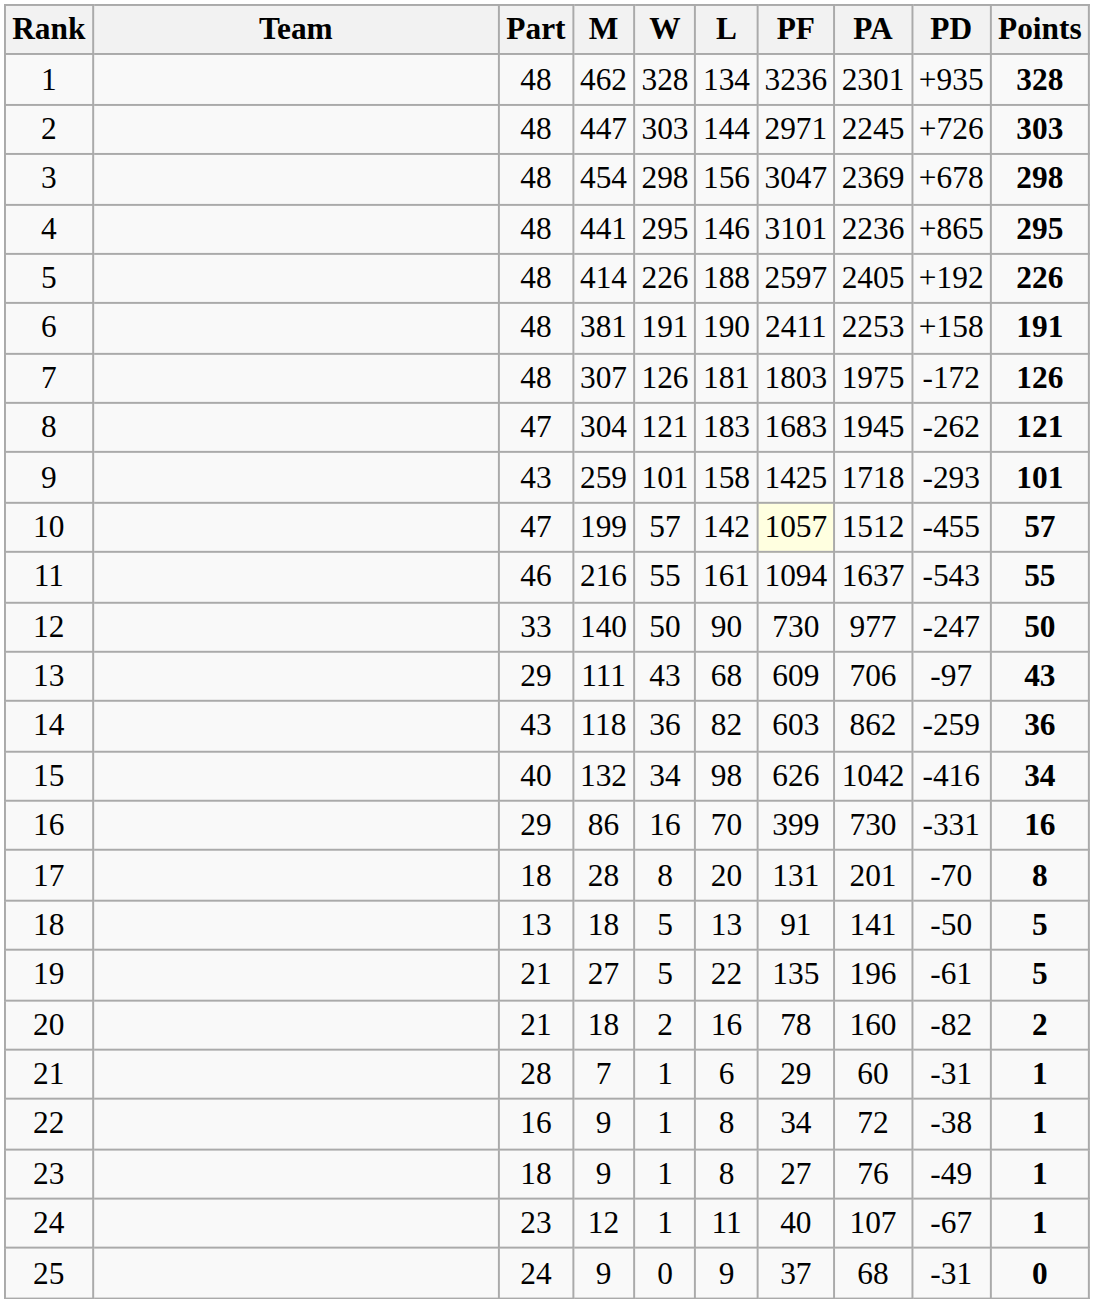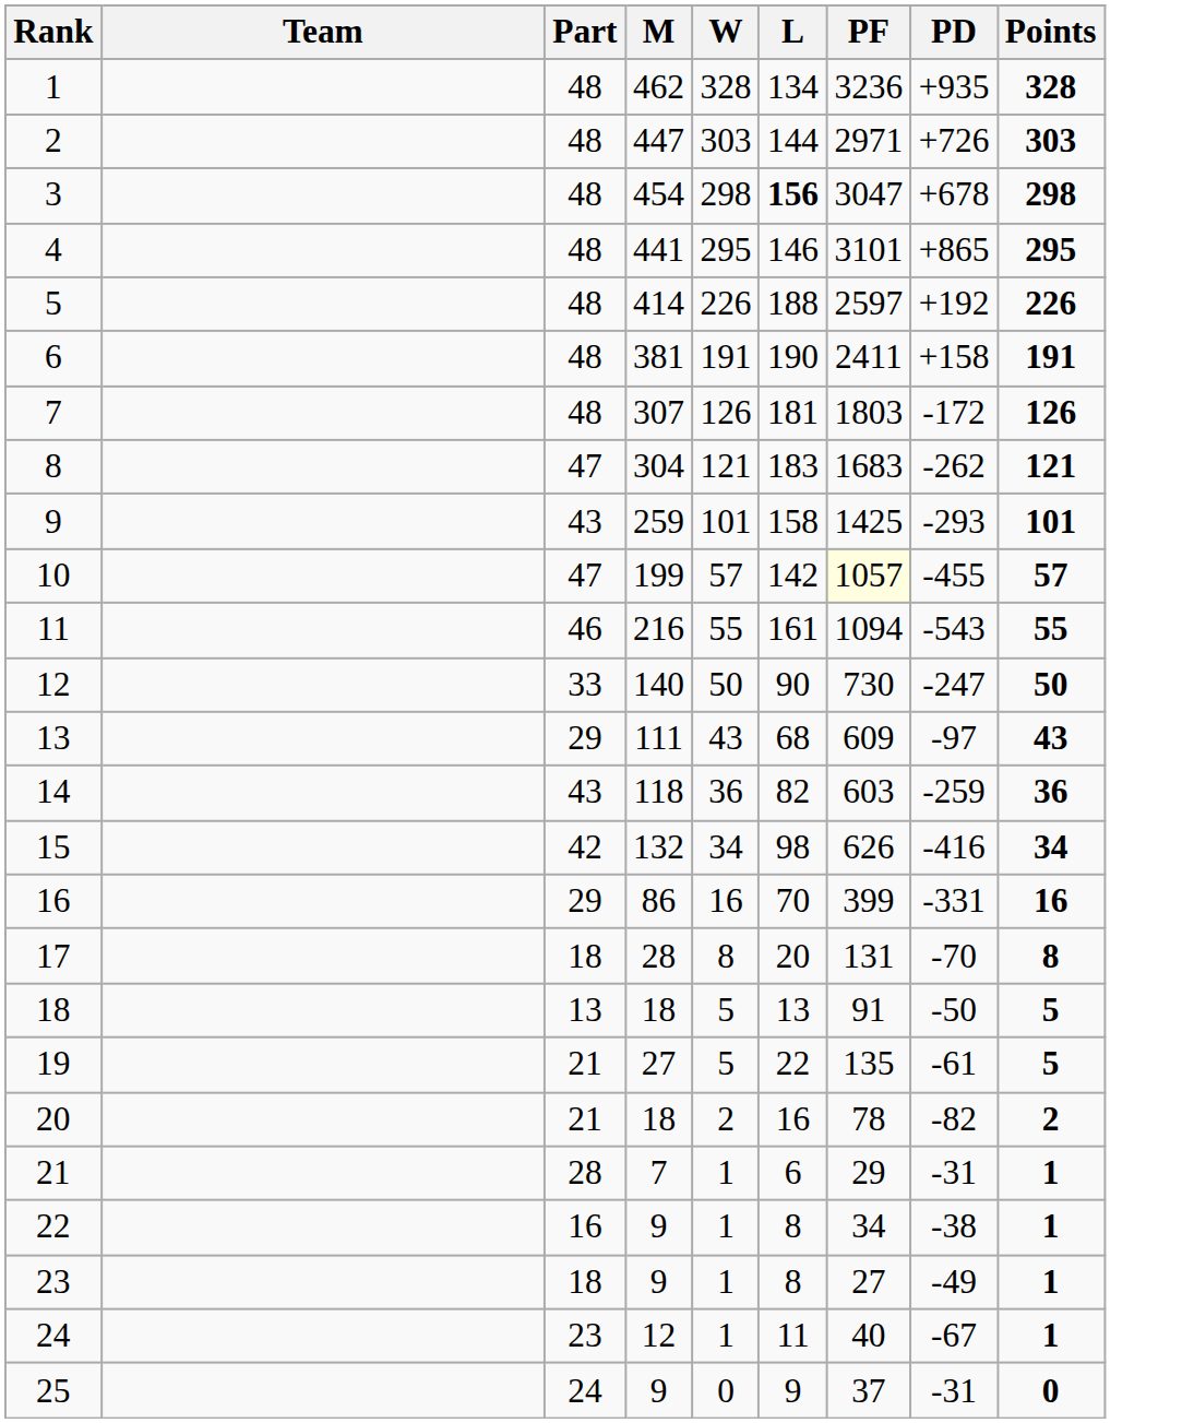 <table class="wikitable sortable" style="text-align:center">
 <tr>
 <th>Rank</th>
 <th width=200>Team</th>
 <th>Part</th>
 <th>M</th>
 <th>W</th>
 <th>L</th>
 <th>PF</th>
-<th>PA</th>
 <th>PD</th>
 <th>Points</th>
 </tr>
 <tr>
 <td>1</td>
 <td align=left></td>
 <td>48</td>
 <td>462</td>
 <td>328</td>
 <td>134</td>
 <td>3236</td>
-<td>2301</td>
 <td>+935</td>
 <td><strong>328</strong></td>
 </tr>
 <tr>
 <td>2</td>
 <td align=left></td>
 <td>48</td>
 <td>447</td>
 <td>303</td>
 <td>144</td>
 <td>2971</td>
-<td>2245</td>
 <td>+726</td>
 <td><strong>303</strong></td>
 </tr>
 <tr>
 <td>3</td>
 <td align=left></td>
 <td>48</td>
 <td>454</td>
 <td>298</td>
-<td>156</td>
+<td><strong>156</strong></td>
 <td>3047</td>
-<td>2369</td>
 <td>+678</td>
 <td><strong>298</strong></td>
 </tr>
 <tr>
 <td>4</td>
 <td align=left></td>
 <td>48</td>
 <td>441</td>
 <td>295</td>
 <td>146</td>
 <td>3101</td>
-<td>2236</td>
 <td>+865</td>
 <td><strong>295</strong></td>
 </tr>
 <tr>
 <td>5</td>
 <td align=left></td>
 <td>48</td>
 <td>414</td>
 <td>226</td>
 <td>188</td>
 <td>2597</td>
-<td>2405</td>
 <td>+192</td>
 <td><strong>226</strong></td>
 </tr>
 <tr>
 <td>6</td>
 <td align=left></td>
 <td>48</td>
 <td>381</td>
 <td>191</td>
 <td>190</td>
 <td>2411</td>
-<td>2253</td>
 <td>+158</td>
 <td><strong>191</strong></td>
 </tr>
 <tr>
 <td>7</td>
 <td align=left></td>
 <td>48</td>
 <td>307</td>
 <td>126</td>
 <td>181</td>
 <td>1803</td>
-<td>1975</td>
 <td>-172</td>
 <td><strong>126</strong></td>
 </tr>
 <tr>
 <td>8</td>
 <td align=left></td>
 <td>47</td>
 <td>304</td>
 <td>121</td>
 <td>183</td>
 <td>1683</td>
-<td>1945</td>
 <td>-262</td>
 <td><strong>121</strong></td>
 </tr>
 <tr>
 <td>9</td>
 <td align=left></td>
 <td>43</td>
 <td>259</td>
 <td>101</td>
 <td>158</td>
 <td>1425</td>
-<td>1718</td>
 <td>-293</td>
 <td><strong>101</strong></td>
 </tr>
 <tr>
 <td>10</td>
 <td align=left></td>
 <td>47</td>
 <td>199</td>
 <td>57</td>
 <td>142</td>
 <td style="background: lightyellow;">1057</td>
-<td>1512</td>
 <td>-455</td>
 <td><strong>57</strong></td>
 </tr>
 <tr>
 <td>11</td>
 <td align=left></td>
 <td>46</td>
 <td>216</td>
 <td>55</td>
 <td>161</td>
 <td>1094</td>
-<td>1637</td>
 <td>-543</td>
 <td><strong>55</strong></td>
 </tr>
 <tr>
 <td>12</td>
 <td align=left></td>
 <td>33</td>
 <td>140</td>
 <td>50</td>
 <td>90</td>
 <td>730</td>
-<td>977</td>
 <td>-247</td>
 <td><strong>50</strong></td>
 </tr>
 <tr>
 <td>13</td>
 <td align=left></td>
 <td>29</td>
 <td>111</td>
 <td>43</td>
 <td>68</td>
 <td>609</td>
-<td>706</td>
 <td>-97</td>
 <td><strong>43</strong></td>
 </tr>
 <tr>
 <td>14</td>
 <td align=left></td>
 <td>43</td>
 <td>118</td>
 <td>36</td>
 <td>82</td>
 <td>603</td>
-<td>862</td>
 <td>-259</td>
 <td><strong>36</strong></td>
 </tr>
 <tr>
 <td>15</td>
 <td align=left></td>
-<td>40</td>
+<td>42</td>
 <td>132</td>
 <td>34</td>
 <td>98</td>
 <td>626</td>
-<td>1042</td>
 <td>-416</td>
 <td><strong>34</strong></td>
 </tr>
 <tr>
 <td>16</td>
 <td align=left></td>
 <td>29</td>
 <td>86</td>
 <td>16</td>
 <td>70</td>
 <td>399</td>
-<td>730</td>
 <td>-331</td>
 <td><strong>16</strong></td>
 </tr>
 <tr>
 <td>17</td>
 <td align=left></td>
 <td>18</td>
 <td>28</td>
 <td>8</td>
 <td>20</td>
 <td>131</td>
-<td>201</td>
 <td>-70</td>
 <td><strong>8</strong></td>
 </tr>
 <tr>
 <td>18</td>
 <td align=left></td>
 <td>13</td>
 <td>18</td>
 <td>5</td>
 <td>13</td>
 <td>91</td>
-<td>141</td>
 <td>-50</td>
 <td><strong>5</strong></td>
 </tr>
 <tr>
 <td>19</td>
 <td align=left></td>
 <td>21</td>
 <td>27</td>
 <td>5</td>
 <td>22</td>
 <td>135</td>
-<td>196</td>
 <td>-61</td>
 <td><strong>5</strong></td>
 </tr>
 <tr>
 <td>20</td>
 <td align=left></td>
 <td>21</td>
 <td>18</td>
 <td>2</td>
 <td>16</td>
 <td>78</td>
-<td>160</td>
 <td>-82</td>
 <td><strong>2</strong></td>
 </tr>
 <tr>
 <td>21</td>
 <td align=left></td>
 <td>28</td>
 <td>7</td>
 <td>1</td>
 <td>6</td>
 <td>29</td>
-<td>60</td>
 <td>-31</td>
 <td><strong>1</strong></td>
 </tr>
 <tr>
 <td>22</td>
 <td align=left></td>
 <td>16</td>
 <td>9</td>
 <td>1</td>
 <td>8</td>
 <td>34</td>
-<td>72</td>
 <td>-38</td>
 <td><strong>1</strong></td>
 </tr>
 <tr>
 <td>23</td>
 <td align=left></td>
 <td>18</td>
 <td>9</td>
 <td>1</td>
 <td>8</td>
 <td>27</td>
-<td>76</td>
 <td>-49</td>
 <td><strong>1</strong></td>
 </tr>
 <tr>
 <td>24</td>
 <td align=left></td>
 <td>23</td>
 <td>12</td>
 <td>1</td>
 <td>11</td>
 <td>40</td>
-<td>107</td>
 <td>-67</td>
 <td><strong>1</strong></td>
 </tr>
 <tr>
 <td>25</td>
 <td align=left></td>
 <td>24</td>
 <td>9</td>
 <td>0</td>
 <td>9</td>
 <td>37</td>
-<td>68</td>
 <td>-31</td>
 <td><strong>0</strong></td>
 </tr>
 </table>
